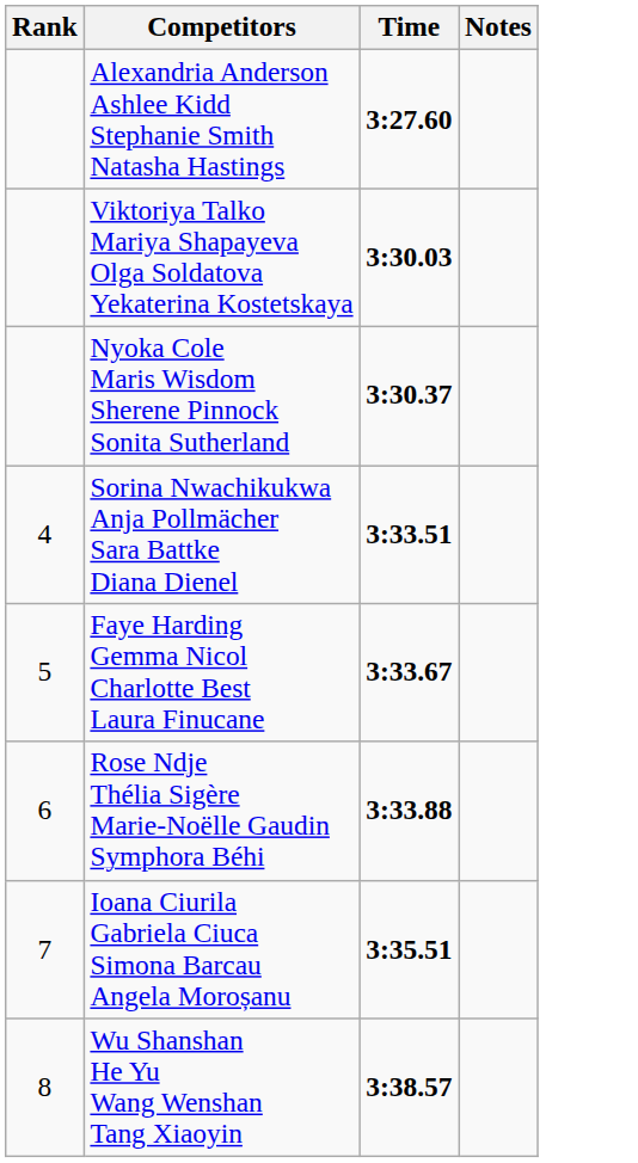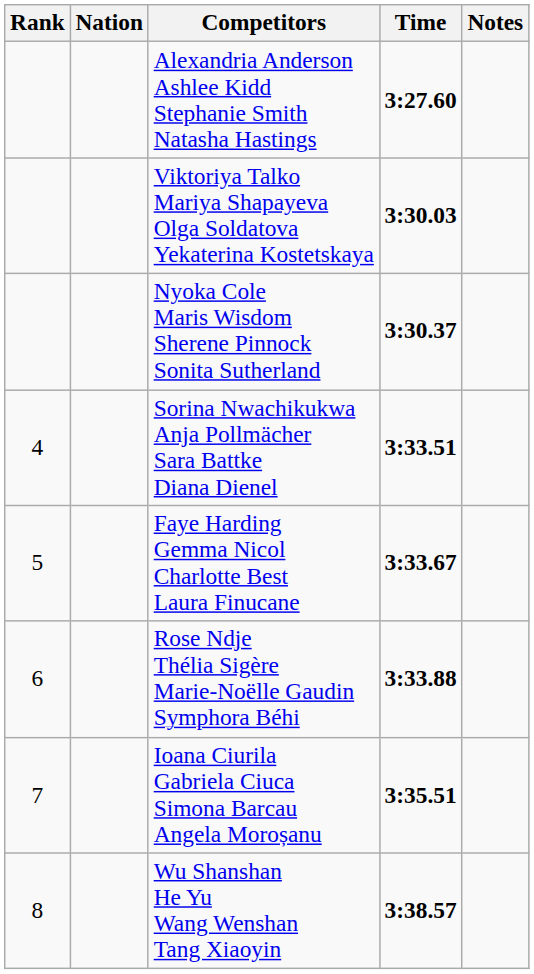 <table class="wikitable sortable" style="text-align:center">
 <tr>
 <th>Rank</th>
+<th>Nation</th>
 <th>Competitors</th>
 <th>Time</th>
 <th>Notes</th>
 </tr>
 <tr>
 <td></td>
+<td align=left></td>
 <td align=left><a href='#'>Alexandria Anderson</a><br><a href='#'>Ashlee Kidd</a><br><a href='#'>Stephanie Smith</a><br><a href='#'>Natasha Hastings</a></td>
 <td><strong>3:27.60</strong></td>
 <td></td>
 </tr>
 <tr>
 <td></td>
+<td align=left></td>
 <td align=left><a href='#'>Viktoriya Talko</a><br><a href='#'>Mariya Shapayeva</a><br><a href='#'>Olga Soldatova</a><br><a href='#'>Yekaterina Kostetskaya</a></td>
 <td><strong>3:30.03</strong></td>
 <td></td>
 </tr>
 <tr>
 <td></td>
+<td align=left></td>
 <td align=left><a href='#'>Nyoka Cole</a><br><a href='#'>Maris Wisdom</a><br><a href='#'>Sherene Pinnock</a><br><a href='#'>Sonita Sutherland</a></td>
 <td><strong>3:30.37</strong></td>
 <td></td>
 </tr>
 <tr>
 <td>4</td>
+<td align=left></td>
 <td align=left><a href='#'>Sorina Nwachikukwa</a><br><a href='#'>Anja Pollmächer</a><br><a href='#'>Sara Battke</a><br><a href='#'>Diana Dienel</a></td>
 <td><strong>3:33.51</strong></td>
 <td></td>
 </tr>
 <tr>
 <td>5</td>
+<td align=left></td>
 <td align=left><a href='#'>Faye Harding</a><br><a href='#'>Gemma Nicol</a><br><a href='#'>Charlotte Best</a><br><a href='#'>Laura Finucane</a></td>
 <td><strong>3:33.67</strong></td>
 <td></td>
 </tr>
 <tr>
 <td>6</td>
+<td align=left></td>
 <td align=left><a href='#'>Rose Ndje</a><br><a href='#'>Thélia Sigère</a><br><a href='#'>Marie-Noëlle Gaudin</a><br><a href='#'>Symphora Béhi</a></td>
 <td><strong>3:33.88</strong></td>
 <td></td>
 </tr>
 <tr>
 <td>7</td>
+<td align=left></td>
 <td align=left><a href='#'>Ioana Ciurila</a><br><a href='#'>Gabriela Ciuca</a><br><a href='#'>Simona Barcau</a><br><a href='#'>Angela Moroșanu</a></td>
 <td><strong>3:35.51</strong></td>
 <td></td>
 </tr>
 <tr>
 <td>8</td>
+<td align=left></td>
 <td align=left><a href='#'>Wu Shanshan</a><br><a href='#'>He Yu</a><br><a href='#'>Wang Wenshan</a><br><a href='#'>Tang Xiaoyin</a></td>
 <td><strong>3:38.57</strong></td>
 <td></td>
 </tr>
 </table>
